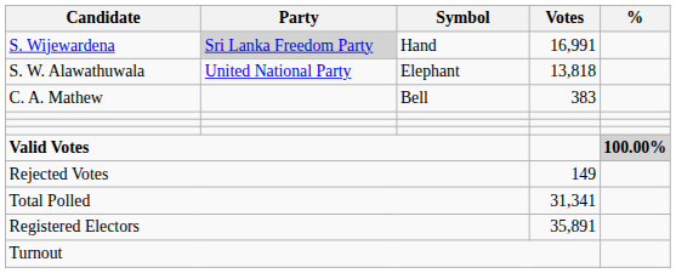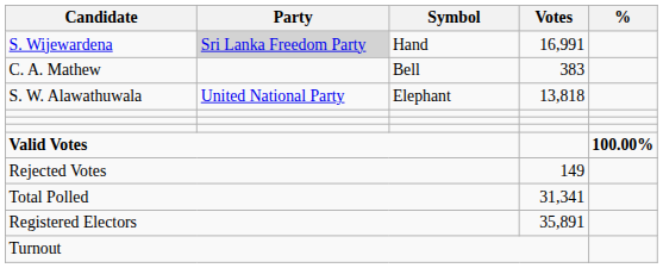 <table class="wikitable" border="1" style="text-align:right;">
 <tr>
 <th align=left width="180">Candidate</th>
 <th align=left width="180">Party</th>
 <th align=left width="120">Symbol</th>
 <th align=left width="60">Votes</th>
 <th align=left width="60">%</th>
 </tr>
 <tr>
 <td align=left><a href='#'>S. Wijewardena</a></td>
 <td align=left style="background: lightgrey;"><a href='#'>Sri Lanka Freedom Party</a></td>
 <td align=left>Hand</td>
 <td>16,991</td>
 <td></td>
 </tr>
 <tr>
+<td align=left>C. A. Mathew</td>
+<td align=left></td>
+<td align=left>Bell</td>
+<td>383</td>
+<td></td>
+</tr>
+<tr>
 <td align=left>S. W. Alawathuwala</td>
 <td align=left><a href='#'>United National Party</a></td>
 <td align=left>Elephant</td>
 <td>13,818</td>
-<td></td>
-</tr>
-<tr>
-<td align=left>C. A. Mathew</td>
-<td align=left></td>
-<td align=left>Bell</td>
-<td>383</td>
 <td></td>
 </tr>
 <tr>
 <td align=left></td>
 <td align=left></td>
 <td></td>
 <td></td>
 <td></td>
 </tr>
 <tr>
 <td align=left></td>
 <td align=left></td>
 <td></td>
 <td></td>
 <td></td>
 </tr>
 <tr>
 <td align=left></td>
 <td align=left></td>
 <td></td>
 <td></td>
 <td></td>
 </tr>
 <tr>
 <td align=left colspan=3><strong>Valid Votes</strong></td>
 <td><strong> </strong></td>
-<td style="background: lightgrey;"><strong>100.00%</strong></td>
+<td><strong>100.00%</strong></td>
 </tr>
 <tr>
 <td align=left colspan=3>Rejected Votes</td>
 <td>149</td>
 <td></td>
 </tr>
 <tr>
 <td align=left colspan=3>Total Polled</td>
 <td>31,341</td>
 <td></td>
 </tr>
 <tr>
 <td align=left colspan=3>Registered Electors</td>
 <td>35,891</td>
 <td></td>
 </tr>
 <tr>
 <td align=left colspan=4>Turnout</td>
 <td></td>
 </tr>
 </table>
